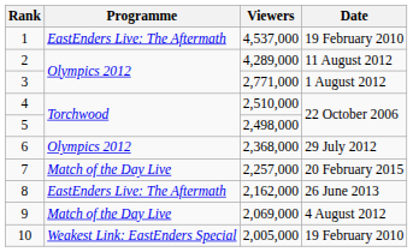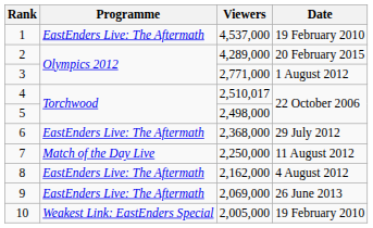 <table class="wikitable">
 <tr>
 <th>Rank</th>
 <th>Programme</th>
 <th>Viewers</th>
 <th>Date</th>
 </tr>
 <tr>
 <td style="text-align:center;">1</td>
 <td><em><a href='#'>EastEnders Live: The Aftermath</a></em></td>
 <td>4,537,000</td>
 <td>19 February 2010</td>
 </tr>
 <tr>
 <td style="text-align:center;">2</td>
 <td rowspan="2"><em><a href='#'>Olympics 2012</a></em></td>
 <td>4,289,000</td>
-<td>11 August 2012</td>
+<td>20 February 2015</td>
 </tr>
 <tr>
 <td style="text-align:center;">3</td>
 <td>2,771,000</td>
 <td>1 August 2012</td>
 </tr>
 <tr>
 <td style="text-align:center;">4</td>
 <td rowspan="2"><em><a href='#'>Torchwood</a></em></td>
-<td>2,510,000</td>
+<td>2,510,017</td>
 <td rowspan="2">22 October 2006</td>
 </tr>
 <tr>
 <td style="text-align:center;">5</td>
 <td>2,498,000</td>
 </tr>
 <tr>
 <td style="text-align:center;">6</td>
-<td><em><a href='#'>Olympics 2012</a></em></td>
+<td><em><a href='#'>EastEnders Live: The Aftermath</a></em></td>
 <td>2,368,000</td>
 <td>29 July 2012</td>
 </tr>
 <tr>
 <td style="text-align:center;">7</td>
 <td><em><a href='#'>Match of the Day Live</a></em></td>
-<td>2,257,000</td>
-<td>20 February 2015</td>
+<td>2,250,000</td>
+<td>11 August 2012</td>
 </tr>
 <tr>
 <td style="text-align:center;">8</td>
 <td><em><a href='#'>EastEnders Live: The Aftermath</a></em></td>
 <td>2,162,000</td>
-<td>26 June 2013</td>
+<td>4 August 2012</td>
 </tr>
 <tr>
 <td style="text-align:center;">9</td>
-<td><em><a href='#'>Match of the Day Live</a></em></td>
+<td><em><a href='#'>EastEnders Live: The Aftermath</a></em></td>
 <td>2,069,000</td>
-<td>4 August 2012</td>
+<td>26 June 2013</td>
 </tr>
 <tr>
 <td style="text-align:center;">10</td>
 <td><em><a href='#'>Weakest Link: EastEnders Special</a></em></td>
 <td>2,005,000</td>
 <td>19 February 2010</td>
 </tr>
 </table>
